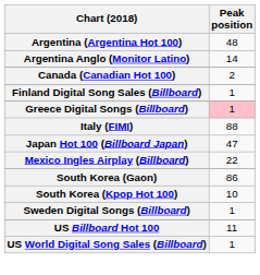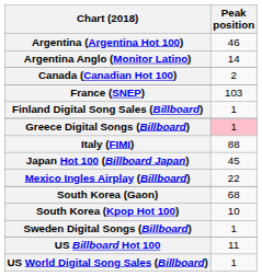 <table class="wikitable sortable plainrowheaders" style="text-align:center">
 <tr>
 <th scope="col">Chart (2018)</th>
 <th scope="col">Peak<br> position</th>
 </tr>
 <tr>
 <th scope="row">Argentina (<a href='#'>Argentina Hot 100</a>)</th>
-<td>48</td>
+<td>46</td>
 </tr>
 <tr>
 <th scope="row">Argentina Anglo (<a href='#'>Monitor Latino</a>)</th>
 <td>14</td>
 </tr>
 <tr>
 </tr>
 <tr>
 </tr>
 <tr>
 <th scope="row">Canada (<a href='#'>Canadian Hot 100</a>)</th>
 <td>2</td>
 </tr>
 <tr>
+</tr>
+<tr>
+<th scope="row">France (<a href='#'>SNEP</a>)</th>
+<td>103</td>
 </tr>
 <tr>
 <th scope="row">Finland Digital Song Sales (<em><a href='#'>Billboard</a></em>)</th>
 <td>1</td>
 </tr>
 <tr>
 </tr>
 <tr>
 <th scope="row">Greece Digital Songs (<em><a href='#'>Billboard</a></em>)</th>
 <td style="background: pink;">1</td>
 </tr>
 <tr>
 <th scope="row">Italy (<a href='#'>FIMI</a>)</th>
 <td>88</td>
 </tr>
 <tr>
 <th scope="row">Japan <a href='#'>Hot 100</a> (<em><a href='#'>Billboard Japan</a></em>)</th>
-<td>47</td>
+<td>45</td>
 </tr>
 <tr>
 <th scope="row"><a href='#'>Mexico Ingles Airplay</a> (<em><a href='#'>Billboard</a></em>)</th>
 <td>22</td>
 </tr>
 <tr>
 </tr>
 <tr>
 </tr>
 <tr>
 <th scope="row">South Korea (Gaon)</th>
-<td>86</td>
+<td>68</td>
 </tr>
 <tr>
 <th scope="row">South Korea (<a href='#'>Kpop Hot 100</a>)</th>
 <td>10</td>
 </tr>
 <tr>
 <th scope="row">Sweden Digital Songs (<em><a href='#'>Billboard</a></em>)</th>
 <td>1</td>
 </tr>
 <tr>
 </tr>
 <tr>
 <th scope="row">US <a href='#'><em>Billboard</em> Hot 100</a></th>
 <td>11</td>
 </tr>
 <tr>
 <th scope="row">US <a href='#'>World Digital Song Sales</a> (<em><a href='#'>Billboard</a></em>)</th>
 <td>1</td>
 </tr>
 </table>
